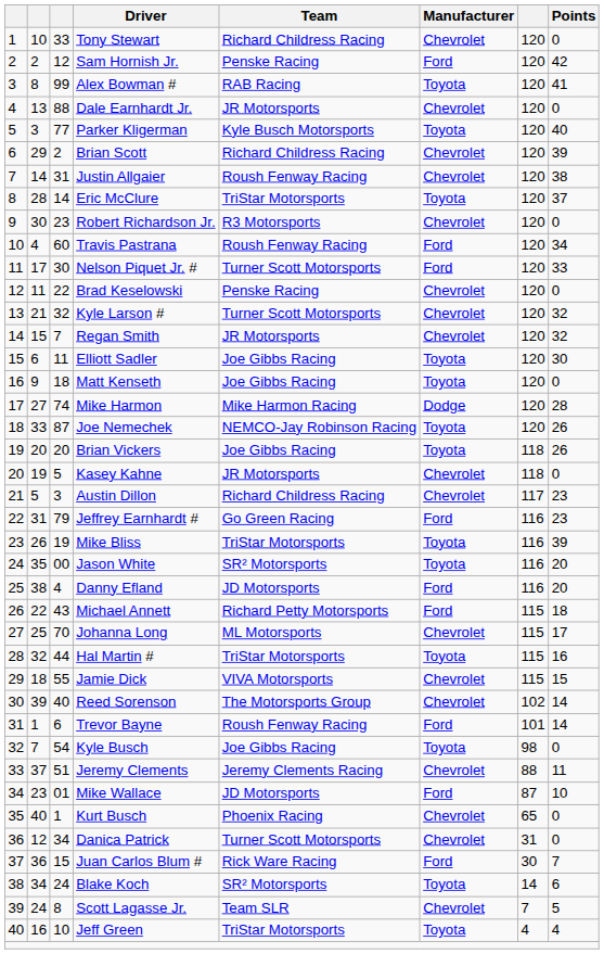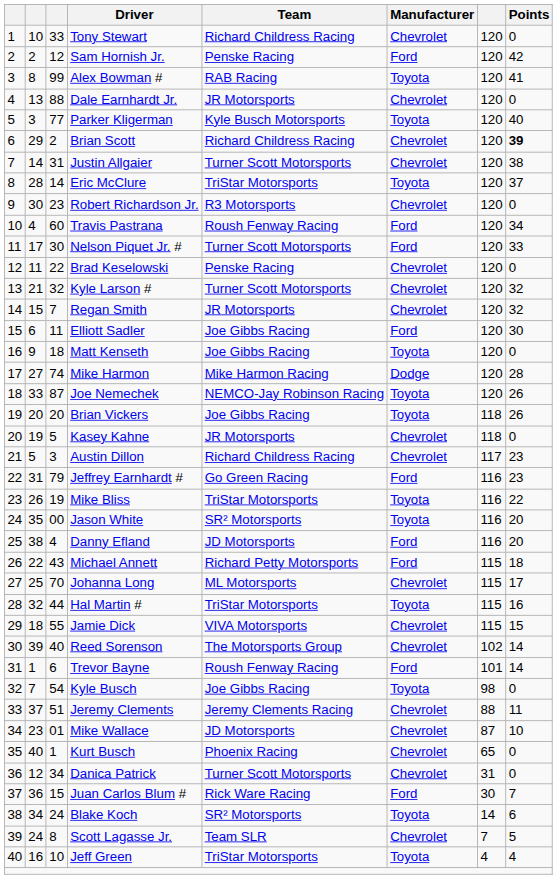 <table class="wikitable sortable" border="1">
 <tr>
 <th scope="col"></th>
 <th scope="col"></th>
 <th scope="col"></th>
 <th scope="col">Driver</th>
 <th scope="col">Team</th>
 <th scope="col">Manufacturer</th>
 <th scope="col"></th>
 <th scope="col">Points</th>
 </tr>
 <tr>
 <td scope="row">1</td>
 <td>10</td>
 <td>33</td>
 <td><a href='#'>Tony Stewart</a></td>
 <td><a href='#'>Richard Childress Racing</a></td>
 <td><a href='#'>Chevrolet</a></td>
 <td>120</td>
 <td>0</td>
 </tr>
 <tr>
 <td scope="row">2</td>
 <td>2</td>
 <td>12</td>
 <td><a href='#'>Sam Hornish Jr.</a></td>
 <td><a href='#'>Penske Racing</a></td>
 <td><a href='#'>Ford</a></td>
 <td>120</td>
 <td>42</td>
 </tr>
 <tr>
 <td scope="row">3</td>
 <td>8</td>
 <td>99</td>
 <td><a href='#'>Alex Bowman</a> #</td>
 <td><a href='#'>RAB Racing</a></td>
 <td><a href='#'>Toyota</a></td>
 <td>120</td>
 <td>41</td>
 </tr>
 <tr>
 <td scope="row">4</td>
 <td>13</td>
 <td>88</td>
 <td><a href='#'>Dale Earnhardt Jr.</a></td>
 <td><a href='#'>JR Motorsports</a></td>
 <td><a href='#'>Chevrolet</a></td>
 <td>120</td>
 <td>0</td>
 </tr>
 <tr>
 <td scope="row">5</td>
 <td>3</td>
 <td>77</td>
 <td><a href='#'>Parker Kligerman</a></td>
 <td><a href='#'>Kyle Busch Motorsports</a></td>
 <td><a href='#'>Toyota</a></td>
 <td>120</td>
 <td>40</td>
 </tr>
 <tr>
 <td scope="row">6</td>
 <td>29</td>
 <td>2</td>
 <td><a href='#'>Brian Scott</a></td>
 <td><a href='#'>Richard Childress Racing</a></td>
 <td><a href='#'>Chevrolet</a></td>
 <td>120</td>
-<td>39</td>
+<td><strong>39</strong></td>
 </tr>
 <tr>
 <td scope="row">7</td>
 <td>14</td>
 <td>31</td>
 <td><a href='#'>Justin Allgaier</a></td>
-<td><a href='#'>Roush Fenway Racing</a></td>
+<td><a href='#'>Turner Scott Motorsports</a></td>
 <td><a href='#'>Chevrolet</a></td>
 <td>120</td>
 <td>38</td>
 </tr>
 <tr>
 <td scope="row">8</td>
 <td>28</td>
 <td>14</td>
 <td><a href='#'>Eric McClure</a></td>
 <td><a href='#'>TriStar Motorsports</a></td>
 <td><a href='#'>Toyota</a></td>
 <td>120</td>
 <td>37</td>
 </tr>
 <tr>
 <td scope="row">9</td>
 <td>30</td>
 <td>23</td>
 <td><a href='#'>Robert Richardson Jr.</a></td>
 <td><a href='#'>R3 Motorsports</a></td>
 <td><a href='#'>Chevrolet</a></td>
 <td>120</td>
 <td>0</td>
 </tr>
 <tr>
 <td scope="row">10</td>
 <td>4</td>
 <td>60</td>
 <td><a href='#'>Travis Pastrana</a></td>
 <td><a href='#'>Roush Fenway Racing</a></td>
 <td><a href='#'>Ford</a></td>
 <td>120</td>
 <td>34</td>
 </tr>
 <tr>
 <td scope="row">11</td>
 <td>17</td>
 <td>30</td>
 <td><a href='#'>Nelson Piquet Jr.</a> #</td>
 <td><a href='#'>Turner Scott Motorsports</a></td>
 <td><a href='#'>Ford</a></td>
 <td>120</td>
 <td>33</td>
 </tr>
 <tr>
 <td scope="row">12</td>
 <td>11</td>
 <td>22</td>
 <td><a href='#'>Brad Keselowski</a></td>
 <td><a href='#'>Penske Racing</a></td>
 <td><a href='#'>Chevrolet</a></td>
 <td>120</td>
 <td>0</td>
 </tr>
 <tr>
 <td scope="row">13</td>
 <td>21</td>
 <td>32</td>
 <td><a href='#'>Kyle Larson</a> #</td>
 <td><a href='#'>Turner Scott Motorsports</a></td>
 <td><a href='#'>Chevrolet</a></td>
 <td>120</td>
 <td>32</td>
 </tr>
 <tr>
 <td scope="row">14</td>
 <td>15</td>
 <td>7</td>
 <td><a href='#'>Regan Smith</a></td>
 <td><a href='#'>JR Motorsports</a></td>
 <td><a href='#'>Chevrolet</a></td>
 <td>120</td>
 <td>32</td>
 </tr>
 <tr>
 <td scope="row">15</td>
 <td>6</td>
 <td>11</td>
 <td><a href='#'>Elliott Sadler</a></td>
 <td><a href='#'>Joe Gibbs Racing</a></td>
-<td><a href='#'>Toyota</a></td>
+<td><a href='#'>Ford</a></td>
 <td>120</td>
 <td>30</td>
 </tr>
 <tr>
 <td scope="row">16</td>
 <td>9</td>
 <td>18</td>
 <td><a href='#'>Matt Kenseth</a></td>
 <td><a href='#'>Joe Gibbs Racing</a></td>
 <td><a href='#'>Toyota</a></td>
 <td>120</td>
 <td>0</td>
 </tr>
 <tr>
 <td scope="row">17</td>
 <td>27</td>
 <td>74</td>
 <td><a href='#'>Mike Harmon</a></td>
 <td><a href='#'>Mike Harmon Racing</a></td>
 <td><a href='#'>Dodge</a></td>
 <td>120</td>
 <td>28</td>
 </tr>
 <tr>
 <td scope="row">18</td>
 <td>33</td>
 <td>87</td>
 <td><a href='#'>Joe Nemechek</a></td>
 <td><a href='#'>NEMCO-Jay Robinson Racing</a></td>
 <td><a href='#'>Toyota</a></td>
 <td>120</td>
 <td>26</td>
 </tr>
 <tr>
 <td scope="row">19</td>
 <td>20</td>
 <td>20</td>
 <td><a href='#'>Brian Vickers</a></td>
 <td><a href='#'>Joe Gibbs Racing</a></td>
 <td><a href='#'>Toyota</a></td>
 <td>118</td>
 <td>26</td>
 </tr>
 <tr>
 <td scope="row">20</td>
 <td>19</td>
 <td>5</td>
 <td><a href='#'>Kasey Kahne</a></td>
 <td><a href='#'>JR Motorsports</a></td>
 <td><a href='#'>Chevrolet</a></td>
 <td>118</td>
 <td>0</td>
 </tr>
 <tr>
 <td scope="row">21</td>
 <td>5</td>
 <td>3</td>
 <td><a href='#'>Austin Dillon</a></td>
 <td><a href='#'>Richard Childress Racing</a></td>
 <td><a href='#'>Chevrolet</a></td>
 <td>117</td>
 <td>23</td>
 </tr>
 <tr>
 <td scope="row">22</td>
 <td>31</td>
 <td>79</td>
 <td><a href='#'>Jeffrey Earnhardt</a> #</td>
 <td><a href='#'>Go Green Racing</a></td>
 <td><a href='#'>Ford</a></td>
 <td>116</td>
 <td>23</td>
 </tr>
 <tr>
 <td scope="row">23</td>
 <td>26</td>
 <td>19</td>
 <td><a href='#'>Mike Bliss</a></td>
 <td><a href='#'>TriStar Motorsports</a></td>
 <td><a href='#'>Toyota</a></td>
 <td>116</td>
-<td>39</td>
+<td>22</td>
 </tr>
 <tr>
 <td scope="row">24</td>
 <td>35</td>
 <td>00</td>
 <td><a href='#'>Jason White</a></td>
 <td><a href='#'>SR² Motorsports</a></td>
 <td><a href='#'>Toyota</a></td>
 <td>116</td>
 <td>20</td>
 </tr>
 <tr>
 <td scope="row">25</td>
 <td>38</td>
 <td>4</td>
 <td><a href='#'>Danny Efland</a></td>
 <td><a href='#'>JD Motorsports</a></td>
 <td><a href='#'>Ford</a></td>
 <td>116</td>
 <td>20</td>
 </tr>
 <tr>
 <td scope="row">26</td>
 <td>22</td>
 <td>43</td>
 <td><a href='#'>Michael Annett</a></td>
 <td><a href='#'>Richard Petty Motorsports</a></td>
 <td><a href='#'>Ford</a></td>
 <td>115</td>
 <td>18</td>
 </tr>
 <tr>
 <td scope="row">27</td>
 <td>25</td>
 <td>70</td>
 <td><a href='#'>Johanna Long</a></td>
 <td><a href='#'>ML Motorsports</a></td>
 <td><a href='#'>Chevrolet</a></td>
 <td>115</td>
 <td>17</td>
 </tr>
 <tr>
 <td scope="row">28</td>
 <td>32</td>
 <td>44</td>
 <td><a href='#'>Hal Martin</a> #</td>
 <td><a href='#'>TriStar Motorsports</a></td>
 <td><a href='#'>Toyota</a></td>
 <td>115</td>
 <td>16</td>
 </tr>
 <tr>
 <td scope="row">29</td>
 <td>18</td>
 <td>55</td>
 <td><a href='#'>Jamie Dick</a></td>
 <td><a href='#'>VIVA Motorsports</a></td>
 <td><a href='#'>Chevrolet</a></td>
 <td>115</td>
 <td>15</td>
 </tr>
 <tr>
 <td scope="row">30</td>
 <td>39</td>
 <td>40</td>
 <td><a href='#'>Reed Sorenson</a></td>
 <td><a href='#'>The Motorsports Group</a></td>
 <td><a href='#'>Chevrolet</a></td>
 <td>102</td>
 <td>14</td>
 </tr>
 <tr>
 <td scope="row">31</td>
 <td>1</td>
 <td>6</td>
 <td><a href='#'>Trevor Bayne</a></td>
 <td><a href='#'>Roush Fenway Racing</a></td>
 <td><a href='#'>Ford</a></td>
 <td>101</td>
 <td>14</td>
 </tr>
 <tr>
 <td scope="row">32</td>
 <td>7</td>
 <td>54</td>
 <td><a href='#'>Kyle Busch</a></td>
 <td><a href='#'>Joe Gibbs Racing</a></td>
 <td><a href='#'>Toyota</a></td>
 <td>98</td>
 <td>0</td>
 </tr>
 <tr>
 <td scope="row">33</td>
 <td>37</td>
 <td>51</td>
 <td><a href='#'>Jeremy Clements</a></td>
 <td><a href='#'>Jeremy Clements Racing</a></td>
 <td><a href='#'>Chevrolet</a></td>
 <td>88</td>
 <td>11</td>
 </tr>
 <tr>
 <td scope="row">34</td>
 <td>23</td>
 <td>01</td>
 <td><a href='#'>Mike Wallace</a></td>
 <td><a href='#'>JD Motorsports</a></td>
-<td><a href='#'>Ford</a></td>
+<td><a href='#'>Chevrolet</a></td>
 <td>87</td>
 <td>10</td>
 </tr>
 <tr>
 <td scope="row">35</td>
 <td>40</td>
 <td>1</td>
 <td><a href='#'>Kurt Busch</a></td>
 <td><a href='#'>Phoenix Racing</a></td>
 <td><a href='#'>Chevrolet</a></td>
 <td>65</td>
 <td>0</td>
 </tr>
 <tr>
 <td scope="row">36</td>
 <td>12</td>
 <td>34</td>
 <td><a href='#'>Danica Patrick</a></td>
 <td><a href='#'>Turner Scott Motorsports</a></td>
 <td><a href='#'>Chevrolet</a></td>
 <td>31</td>
 <td>0</td>
 </tr>
 <tr>
 <td scope="row">37</td>
 <td>36</td>
 <td>15</td>
 <td><a href='#'>Juan Carlos Blum</a> #</td>
 <td><a href='#'>Rick Ware Racing</a></td>
 <td><a href='#'>Ford</a></td>
 <td>30</td>
 <td>7</td>
 </tr>
 <tr>
 <td scope="row">38</td>
 <td>34</td>
 <td>24</td>
 <td><a href='#'>Blake Koch</a></td>
 <td><a href='#'>SR² Motorsports</a></td>
 <td><a href='#'>Toyota</a></td>
 <td>14</td>
 <td>6</td>
 </tr>
 <tr>
 <td scope="row">39</td>
 <td>24</td>
 <td>8</td>
 <td><a href='#'>Scott Lagasse Jr.</a></td>
 <td><a href='#'>Team SLR</a></td>
 <td><a href='#'>Chevrolet</a></td>
 <td>7</td>
 <td>5</td>
 </tr>
 <tr>
 <td scope="row">40</td>
 <td>16</td>
 <td>10</td>
 <td><a href='#'>Jeff Green</a></td>
 <td><a href='#'>TriStar Motorsports</a></td>
 <td><a href='#'>Toyota</a></td>
 <td>4</td>
 <td>4</td>
 </tr>
 <tr class="sortbottom">
 <td colspan="9"></td>
 </tr>
 </table>
